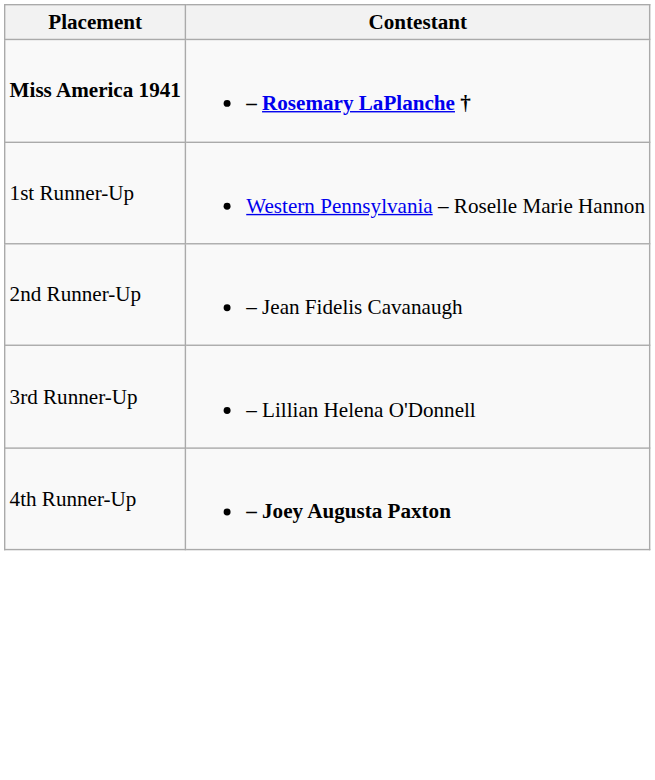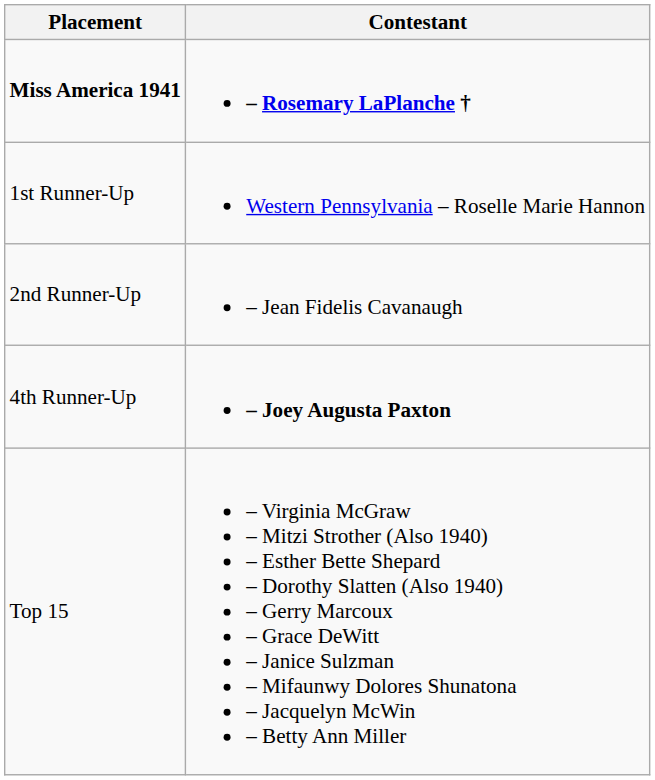 <table class="wikitable sortable" style="font-size: 95%;">
 <tr>
 <th>Placement</th>
 <th>Contestant</th>
 </tr>
 <tr>
 <td><strong>Miss America 1941</strong></td>
 <td><br><ul><li><strong> – <a href='#'>Rosemary LaPlanche</a> †</strong></li></ul></td>
 </tr>
 <tr>
 <td>1st Runner-Up</td>
 <td><br><ul><li> <a href='#'>Western Pennsylvania</a> – Roselle Marie Hannon</li></ul></td>
 </tr>
 <tr>
 <td>2nd Runner-Up</td>
 <td><br><ul><li> – Jean Fidelis Cavanaugh</li></ul></td>
 </tr>
 <tr>
-<td>3rd Runner-Up</td>
-<td><br><ul><li> – Lillian Helena O'Donnell</li></ul></td>
-</tr>
-<tr>
 <td>4th Runner-Up</td>
 <td><strong><br><ul><li> – Joey Augusta Paxton</li></ul></strong></td>
 </tr>
+<tr>
+<td>Top 15</td>
+<td><br><ul><li> – Virginia McGraw</li><li> – Mitzi Strother (Also 1940)</li><li> – Esther Bette Shepard</li><li> – Dorothy Slatten (Also 1940)</li><li> – Gerry Marcoux</li><li> – Grace DeWitt</li><li> – Janice Sulzman</li><li> – Mifaunwy Dolores Shunatona</li><li> – Jacquelyn McWin</li><li> – Betty Ann Miller</li></ul></td>
+</tr>
 </table>
